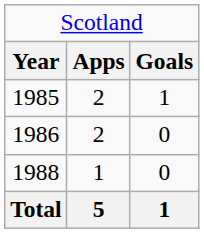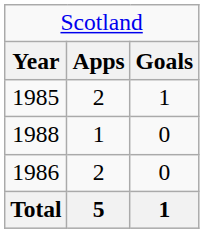 <table class="wikitable" style="text-align:center">
 <tr>
 <td colspan=3><a href='#'>Scotland</a></td>
 </tr>
 <tr>
 <th>Year</th>
 <th>Apps</th>
 <th>Goals</th>
 </tr>
 <tr>
 <td>1985</td>
 <td>2</td>
 <td>1</td>
 </tr>
 <tr>
-<td>1986</td>
-<td>2</td>
+<td>1988</td>
+<td>1</td>
 <td>0</td>
 </tr>
 <tr>
-<td>1988</td>
-<td>1</td>
+<td>1986</td>
+<td>2</td>
 <td>0</td>
 </tr>
 <tr>
 <th>Total</th>
 <th>5</th>
 <th>1</th>
 </tr>
 </table>
